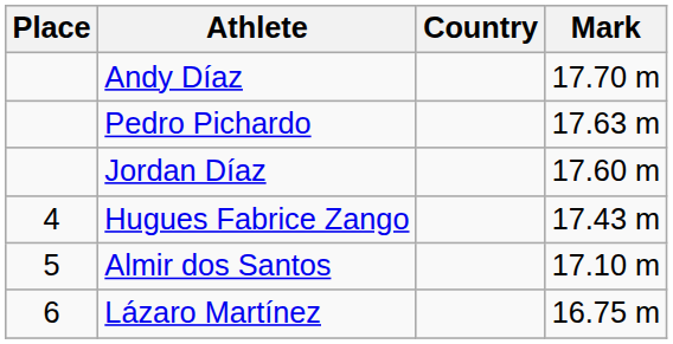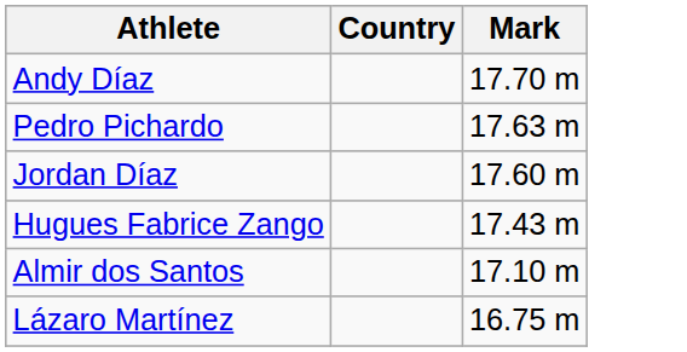 <table class="wikitable">
 <tr>
-<th>Place</th>
 <th>Athlete</th>
 <th>Country</th>
 <th>Mark</th>
 </tr>
 <tr>
-<td align=center></td>
 <td><a href='#'>Andy Díaz</a></td>
 <td></td>
 <td>17.70 m </td>
 </tr>
 <tr>
-<td align=center></td>
 <td><a href='#'>Pedro Pichardo</a></td>
 <td></td>
 <td>17.63 m </td>
 </tr>
 <tr>
-<td align=center></td>
 <td><a href='#'>Jordan Díaz</a></td>
 <td></td>
 <td>17.60 m </td>
 </tr>
 <tr>
-<td align=center>4</td>
 <td><a href='#'>Hugues Fabrice Zango</a></td>
 <td></td>
 <td>17.43 m </td>
 </tr>
 <tr>
-<td align=center>5</td>
 <td><a href='#'>Almir dos Santos</a></td>
 <td></td>
 <td>17.10 m </td>
 </tr>
 <tr>
-<td align=center>6</td>
 <td><a href='#'>Lázaro Martínez</a></td>
 <td></td>
 <td>16.75 m </td>
 </tr>
 </table>
